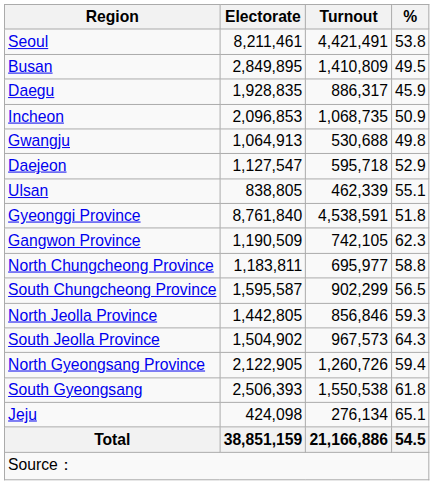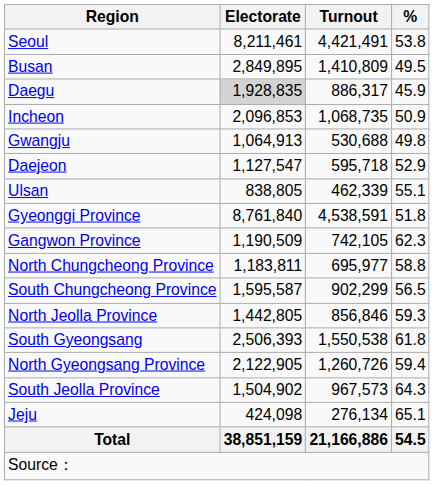 <table class="wikitable">
 <tr>
 <th>Region</th>
 <th>Electorate</th>
 <th>Turnout</th>
 <th>%</th>
 </tr>
 <tr>
 <td><a href='#'>Seoul</a></td>
 <td align="right">8,211,461</td>
 <td align="right">4,421,491</td>
 <td align="right">53.8</td>
 </tr>
 <tr>
 <td><a href='#'>Busan</a></td>
 <td align="right">2,849,895</td>
 <td align="right">1,410,809</td>
 <td align="right">49.5</td>
 </tr>
 <tr>
 <td><a href='#'>Daegu</a></td>
-<td align="right">1,928,835</td>
+<td align="right" style="background: lightgrey;">1,928,835</td>
 <td align="right">886,317</td>
 <td align="right">45.9</td>
 </tr>
 <tr>
 <td><a href='#'>Incheon</a></td>
 <td align="right">2,096,853</td>
 <td align="right">1,068,735</td>
 <td align="right">50.9</td>
 </tr>
 <tr>
 <td><a href='#'>Gwangju</a></td>
 <td align="right">1,064,913</td>
 <td align="right">530,688</td>
 <td align="right">49.8</td>
 </tr>
 <tr>
 <td><a href='#'>Daejeon</a></td>
 <td align="right">1,127,547</td>
 <td align="right">595,718</td>
 <td align="right">52.9</td>
 </tr>
 <tr>
 <td><a href='#'>Ulsan</a></td>
 <td align="right">838,805</td>
 <td align="right">462,339</td>
 <td align="right">55.1</td>
 </tr>
 <tr>
 <td><a href='#'>Gyeonggi Province</a></td>
 <td align="right">8,761,840</td>
 <td align="right">4,538,591</td>
 <td align="right">51.8</td>
 </tr>
 <tr>
 <td><a href='#'>Gangwon Province</a></td>
 <td align="right">1,190,509</td>
 <td align="right">742,105</td>
 <td align="right">62.3</td>
 </tr>
 <tr>
 <td><a href='#'>North Chungcheong Province</a></td>
 <td align="right">1,183,811</td>
 <td align="right">695,977</td>
 <td align="right">58.8</td>
 </tr>
 <tr>
 <td><a href='#'>South Chungcheong Province</a></td>
 <td align="right">1,595,587</td>
 <td align="right">902,299</td>
 <td align="right">56.5</td>
 </tr>
 <tr>
 <td><a href='#'>North Jeolla Province</a></td>
 <td align="right">1,442,805</td>
 <td align="right">856,846</td>
 <td align="right">59.3</td>
 </tr>
 <tr>
-<td><a href='#'>South Jeolla Province</a></td>
-<td align="right">1,504,902</td>
-<td align="right">967,573</td>
-<td align="right">64.3</td>
+<td><a href='#'>South Gyeongsang</a></td>
+<td align="right">2,506,393</td>
+<td align="right">1,550,538</td>
+<td align="right">61.8</td>
 </tr>
 <tr>
 <td><a href='#'>North Gyeongsang Province</a></td>
 <td align="right">2,122,905</td>
 <td align="right">1,260,726</td>
 <td align="right">59.4</td>
 </tr>
 <tr>
-<td><a href='#'>South Gyeongsang</a></td>
-<td align="right">2,506,393</td>
-<td align="right">1,550,538</td>
-<td align="right">61.8</td>
+<td><a href='#'>South Jeolla Province</a></td>
+<td align="right">1,504,902</td>
+<td align="right">967,573</td>
+<td align="right">64.3</td>
 </tr>
 <tr>
 <td><a href='#'>Jeju</a></td>
 <td align="right">424,098</td>
 <td align="right">276,134</td>
 <td align="right">65.1</td>
 </tr>
 <tr>
 <th>Total</th>
 <th>38,851,159</th>
 <th>21,166,886</th>
 <th>54.5</th>
 </tr>
 <tr>
 <td colspan="4">Source：</td>
 </tr>
 </table>
